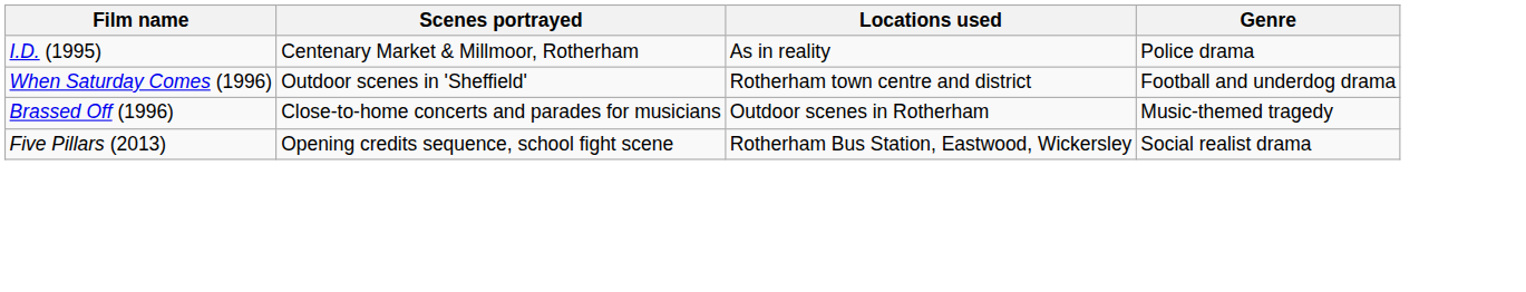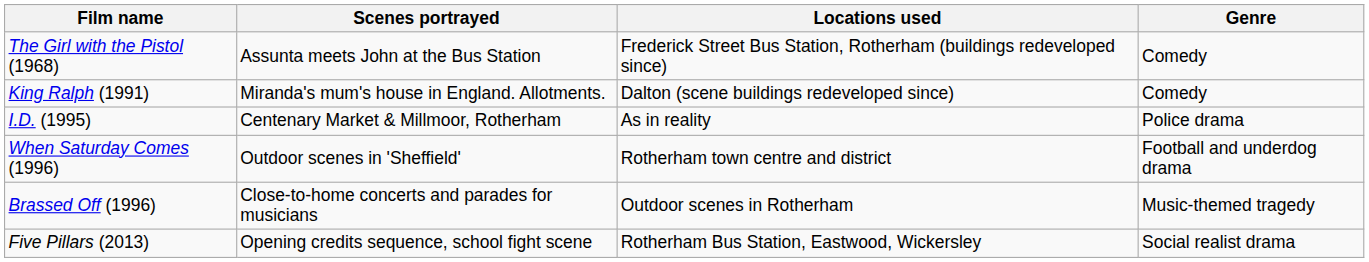 <table class="wikitable">
 <tr>
 <th>Film name</th>
 <th>Scenes portrayed</th>
 <th>Locations used</th>
 <th>Genre</th>
+</tr>
+<tr>
+<td><em><a href='#'>The Girl with the Pistol</a></em> (1968)</td>
+<td>Assunta meets John at the Bus Station</td>
+<td>Frederick Street Bus Station, Rotherham (buildings redeveloped since)</td>
+<td>Comedy</td>
+</tr>
+<tr>
+<td><em><a href='#'>King Ralph</a></em> (1991)</td>
+<td>Miranda's mum's house in England. Allotments.</td>
+<td>Dalton (scene buildings redeveloped since)</td>
+<td>Comedy</td>
 </tr>
 <tr>
 <td><em><a href='#'>I.D.</a></em> (1995)</td>
 <td>Centenary Market & Millmoor, Rotherham</td>
 <td>As in reality</td>
 <td>Police drama</td>
 </tr>
 <tr>
 <td><em><a href='#'>When Saturday Comes</a></em> (1996)</td>
 <td>Outdoor scenes in 'Sheffield'</td>
 <td>Rotherham town centre and district</td>
 <td>Football and underdog drama</td>
 </tr>
 <tr>
 <td><em><a href='#'>Brassed Off</a></em> (1996)</td>
 <td>Close-to-home concerts and parades for musicians</td>
 <td>Outdoor scenes in Rotherham</td>
 <td>Music-themed tragedy</td>
 </tr>
 <tr>
 <td><em>Five Pillars</em> (2013)</td>
 <td>Opening credits sequence, school fight scene</td>
 <td>Rotherham Bus Station, Eastwood, Wickersley</td>
 <td>Social realist drama</td>
 </tr>
 </table>
